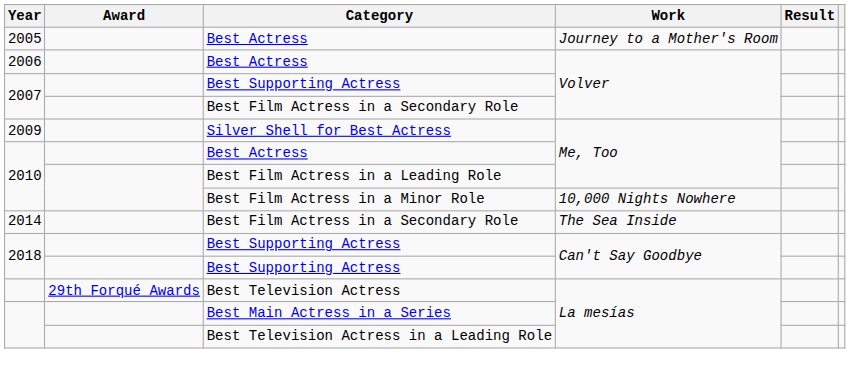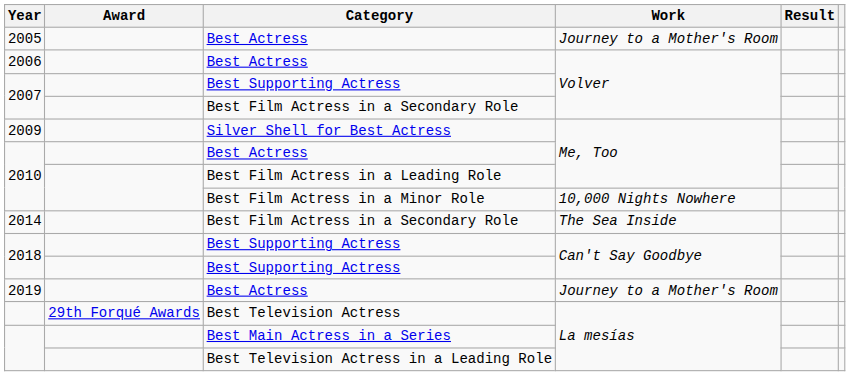 <table class="wikitable sortable plainrowheaders">
 <tr>
 <th>Year</th>
 <th>Award</th>
 <th>Category</th>
 <th>Work</th>
 <th>Result</th>
 <th scope="col" class="unsortable"></th>
 </tr>
 <tr>
 <td align = "center">2005</td>
 <td></td>
 <td><a href='#'>Best Actress</a></td>
 <td><em>Journey to a Mother's Room</em></td>
 <td></td>
 <td align = "center"></td>
 </tr>
 <tr>
 <td align = "center">2006</td>
 <td></td>
 <td><a href='#'>Best Actress</a></td>
 <td rowspan = "3"><em>Volver</em></td>
 <td></td>
 <td align = "center"></td>
 </tr>
 <tr>
 <td rowspan = "2" align = "center">2007</td>
 <td></td>
 <td><a href='#'>Best Supporting Actress</a></td>
 <td></td>
 <td align = "center"></td>
 </tr>
 <tr>
 <td></td>
 <td>Best Film Actress in a Secondary Role</td>
 <td></td>
 <td align = "center"></td>
 </tr>
 <tr>
 <td align = "center">2009</td>
 <td></td>
 <td><a href='#'>Silver Shell for Best Actress</a></td>
 <td rowspan = "3"><em>Me, Too</em></td>
 <td></td>
 <td align = "center"></td>
 </tr>
 <tr>
 <td rowspan = "3" align = "center">2010</td>
 <td></td>
 <td><a href='#'>Best Actress</a></td>
 <td></td>
 <td align = "center"></td>
 </tr>
 <tr>
 <td rowspan = "2"></td>
 <td>Best Film Actress in a Leading Role</td>
 <td></td>
 <td align = "center" rowspan = "2"></td>
 </tr>
 <tr>
 <td>Best Film Actress in a Minor Role</td>
 <td><em>10,000 Nights Nowhere</em></td>
 <td></td>
 </tr>
 <tr>
 <td align = "center">2014</td>
 <td></td>
 <td>Best Film Actress in a Secondary Role</td>
 <td><em>The Sea Inside</em></td>
 <td></td>
 <td align = "center"></td>
 </tr>
 <tr>
 <td rowspan = "2" align = "center">2018</td>
 <td></td>
 <td><a href='#'>Best Supporting Actress</a></td>
 <td rowspan = "2"><em>Can't Say Goodbye</em></td>
 <td></td>
 <td align = "center"></td>
 </tr>
 <tr>
 <td></td>
 <td><a href='#'>Best Supporting Actress</a></td>
 <td></td>
 <td align = "center"></td>
 </tr>
 <tr>
+<td align = "center">2019</td>
+<td></td>
+<td><a href='#'>Best Actress</a></td>
+<td><em>Journey to a Mother's Room</em></td>
+<td></td>
+<td align = "center"></td>
+</tr>
+<tr>
 <td></td>
 <td><a href='#'>29th Forqué Awards</a></td>
 <td>Best Television Actress</td>
 <td rowspan = "3"><em>La mesías</em></td>
 <td></td>
 <td></td>
 </tr>
 <tr>
 <td rowspan = "2"></td>
 <td></td>
 <td><a href='#'>Best Main Actress in a Series</a></td>
 <td></td>
 <td></td>
 </tr>
 <tr>
 <td></td>
 <td>Best Television Actress in a Leading Role</td>
 <td></td>
 <td></td>
 </tr>
 </table>
